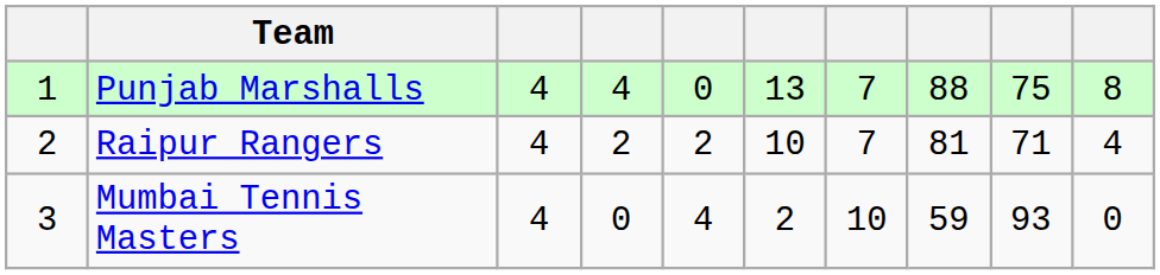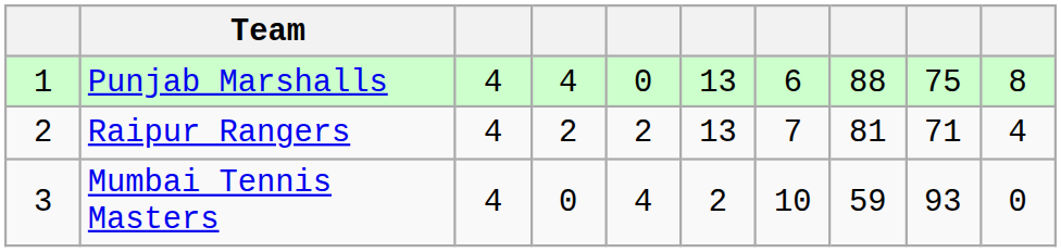 <table class="wikitable sortable" style="text-align: center">
 <tr>
 <th style="width:25px"></th>
 <th style="width:150px">Team</th>
 <th style="width:25px"></th>
 <th style="width:25px"></th>
 <th style="width:25px"></th>
 <th style="width:25px"></th>
 <th style="width:25px"></th>
 <th style="width:25px"></th>
 <th style="width:25px"></th>
 <th style="width:25px"></th>
 </tr>
 <tr bgcolor="#CCFFCC">
 <td>1</td>
 <td style="text-align: left"><a href='#'>Punjab Marshalls</a></td>
 <td>4</td>
 <td>4</td>
 <td>0</td>
 <td>13</td>
-<td>7</td>
+<td>6</td>
 <td>88</td>
 <td>75</td>
 <td>8</td>
 </tr>
 <tr>
 <td>2</td>
 <td style="text-align: left"><a href='#'>Raipur Rangers</a></td>
 <td>4</td>
 <td>2</td>
 <td>2</td>
-<td>10</td>
+<td>13</td>
 <td>7</td>
 <td>81</td>
 <td>71</td>
 <td>4</td>
 </tr>
 <tr>
 <td>3</td>
 <td style="text-align: left"><a href='#'>Mumbai Tennis Masters</a></td>
 <td>4</td>
 <td>0</td>
 <td>4</td>
 <td>2</td>
 <td>10</td>
 <td>59</td>
 <td>93</td>
 <td>0</td>
 </tr>
 </table>
